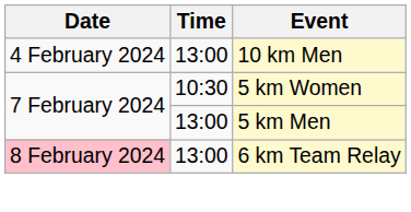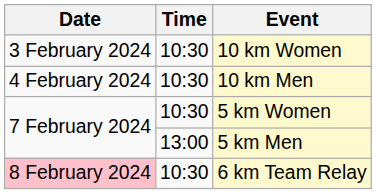 <table class="wikitable">
 <tr>
 <th>Date</th>
 <th>Time</th>
 <th>Event</th>
 </tr>
 <tr>
+<td>3 February 2024</td>
+<td>10:30</td>
+<td style="background:lemonchiffon">10 km Women</td>
+</tr>
+<tr>
 <td>4 February 2024</td>
-<td>13:00</td>
+<td>10:30</td>
 <td style="background:lemonchiffon">10 km Men</td>
 </tr>
 <tr>
 <td rowspan=2>7 February 2024</td>
 <td>10:30</td>
 <td style="background:lemonchiffon">5 km Women</td>
 </tr>
 <tr>
 <td>13:00</td>
 <td style="background:lemonchiffon">5 km Men</td>
 </tr>
 <tr>
 <td style="background: pink;">8 February 2024</td>
-<td>13:00</td>
+<td>10:30</td>
 <td style="background:lemonchiffon">6 km Team Relay</td>
 </tr>
 </table>
